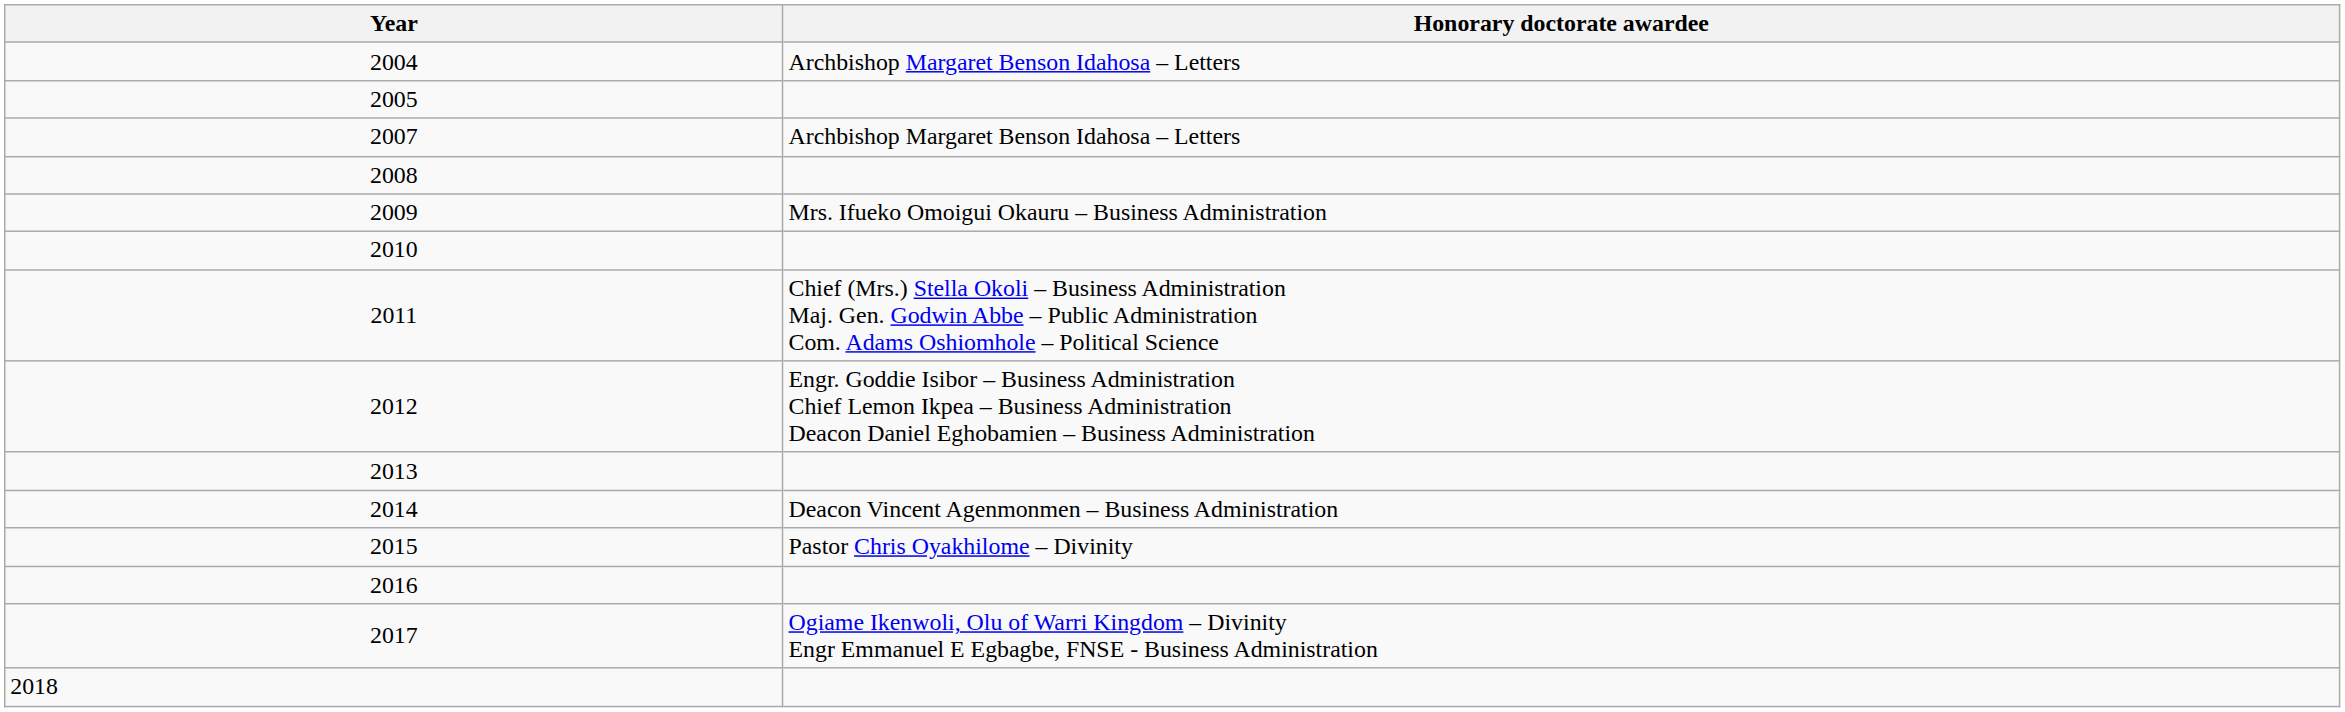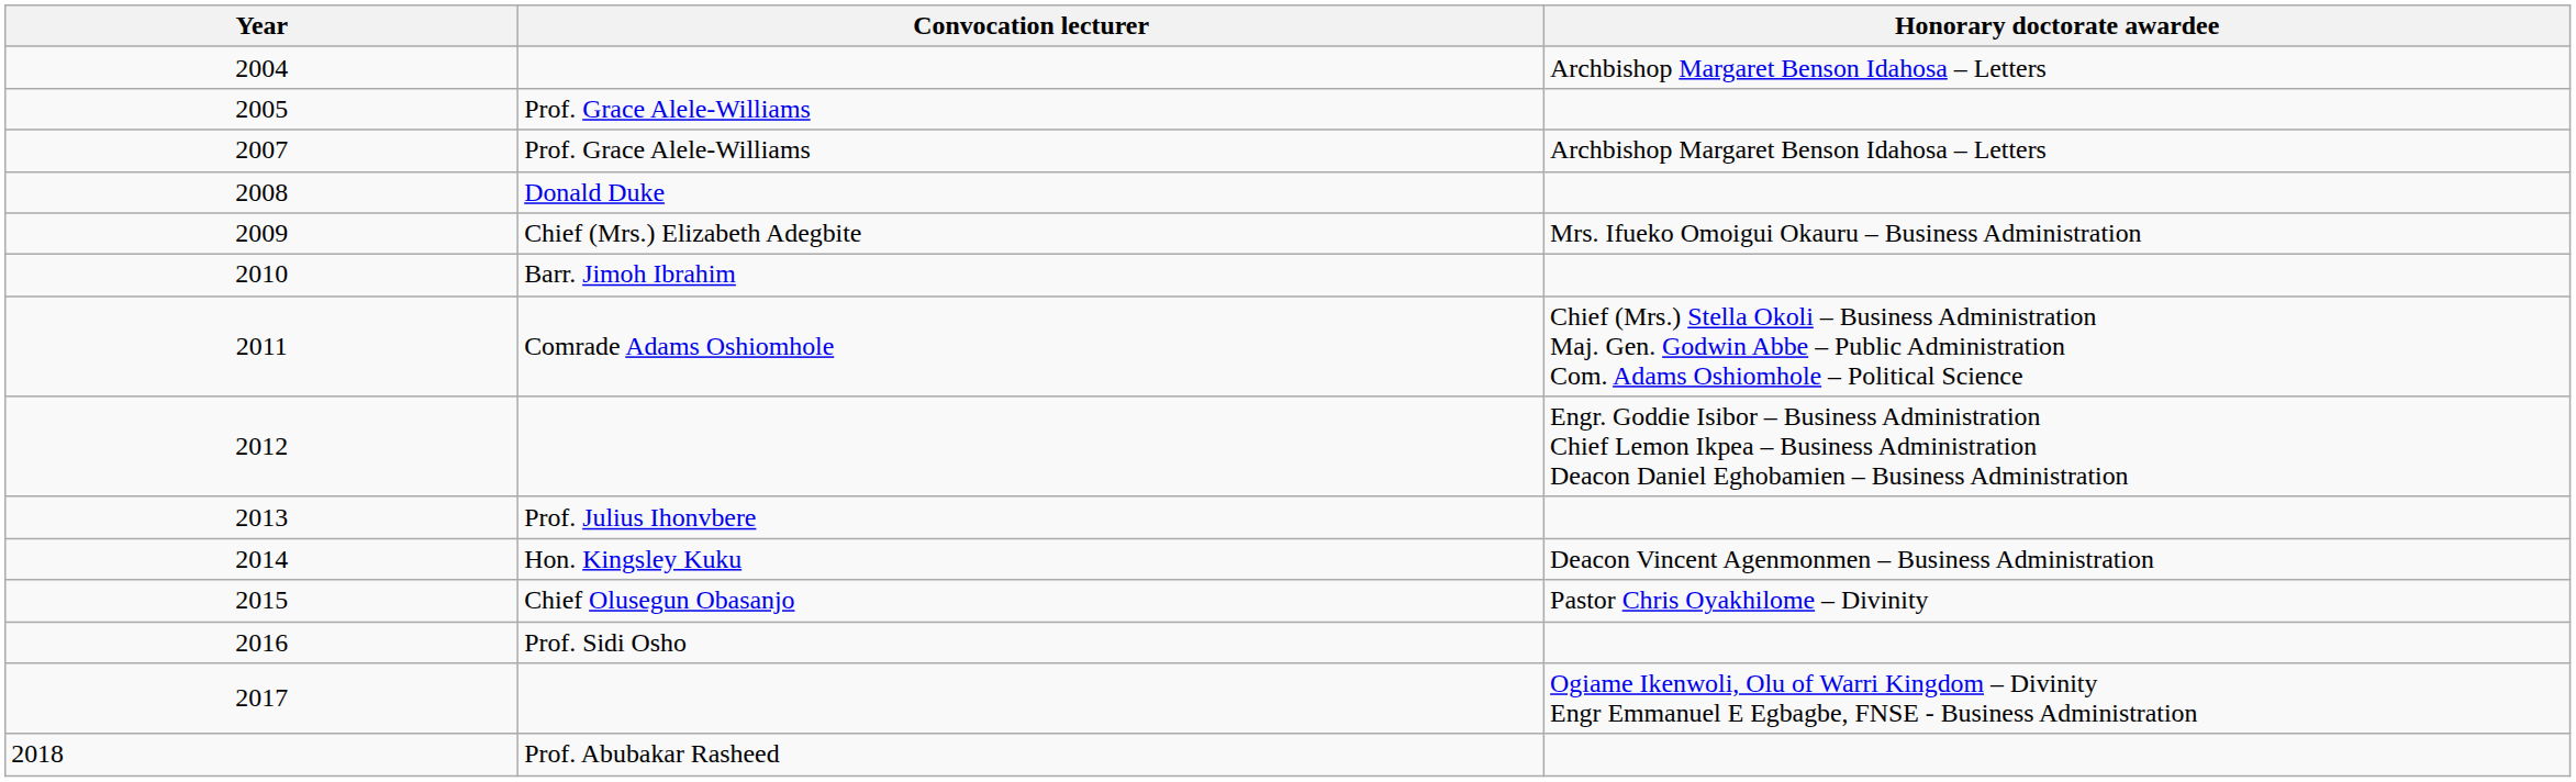 <table class="wikitable">
 <tr>
 <th style="width:5%;">Year</th>
+<th style="width:10%;">Convocation lecturer</th>
 <th style="width:10%;">Honorary doctorate awardee</th>
 </tr>
 <tr>
 <td style="text-align:center;">2004</td>
+<td></td>
 <td>Archbishop <a href='#'>Margaret Benson Idahosa</a> – Letters</td>
 </tr>
 <tr>
 <td style="text-align:center;">2005</td>
+<td>Prof. <a href='#'>Grace Alele-Williams</a></td>
 <td></td>
 </tr>
 <tr>
 <td style="text-align:center;">2007</td>
+<td>Prof. Grace Alele-Williams</td>
 <td>Archbishop Margaret Benson Idahosa – Letters</td>
 </tr>
 <tr>
 <td style="text-align:center;">2008</td>
+<td><a href='#'>Donald Duke</a></td>
 <td></td>
 </tr>
 <tr>
 <td style="text-align:center;">2009</td>
+<td>Chief (Mrs.) Elizabeth Adegbite</td>
 <td>Mrs. Ifueko Omoigui Okauru – Business Administration</td>
 </tr>
 <tr>
 <td style="text-align:center;">2010</td>
+<td>Barr. <a href='#'>Jimoh Ibrahim</a></td>
 <td></td>
 </tr>
 <tr>
 <td style="text-align:center;">2011</td>
+<td>Comrade <a href='#'>Adams Oshiomhole</a></td>
 <td>Chief (Mrs.) <a href='#'>Stella Okoli</a> – Business Administration <br> Maj. Gen. <a href='#'>Godwin Abbe</a> – Public Administration <br> Com. <a href='#'>Adams Oshiomhole</a> – Political Science</td>
 </tr>
 <tr>
 <td style="text-align:center;">2012</td>
+<td></td>
 <td>Engr. Goddie Isibor – Business Administration <br> Chief Lemon Ikpea – Business Administration <br> Deacon Daniel Eghobamien – Business Administration</td>
 </tr>
 <tr>
 <td style="text-align:center;">2013</td>
+<td>Prof. <a href='#'>Julius Ihonvbere</a></td>
 <td></td>
 </tr>
 <tr>
 <td style="text-align:center;">2014</td>
+<td>Hon. <a href='#'>Kingsley Kuku</a></td>
 <td>Deacon Vincent Agenmonmen – Business Administration</td>
 </tr>
 <tr>
 <td style="text-align:center;">2015</td>
+<td>Chief <a href='#'>Olusegun Obasanjo</a></td>
 <td>Pastor <a href='#'>Chris Oyakhilome</a> – Divinity</td>
 </tr>
 <tr>
 <td style="text-align:center;">2016</td>
+<td>Prof. Sidi Osho</td>
 <td></td>
 </tr>
 <tr>
 <td style="text-align:center;">2017</td>
+<td></td>
 <td><a href='#'>Ogiame Ikenwoli, Olu of Warri Kingdom</a> – Divinity<br>Engr Emmanuel E Egbagbe, FNSE - Business Administration</td>
 </tr>
 <tr>
 <td>2018</td>
+<td>Prof. Abubakar Rasheed</td>
 <td></td>
 </tr>
 </table>
